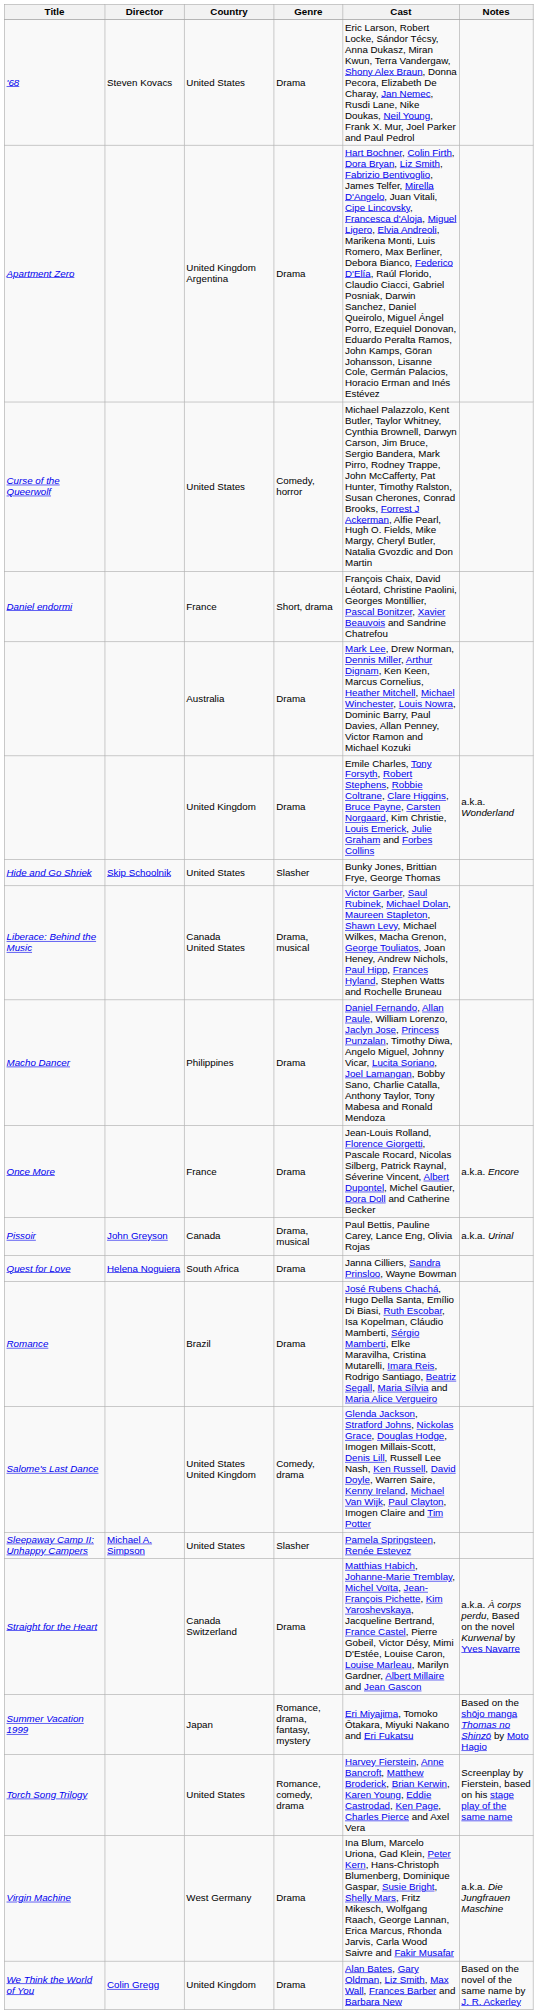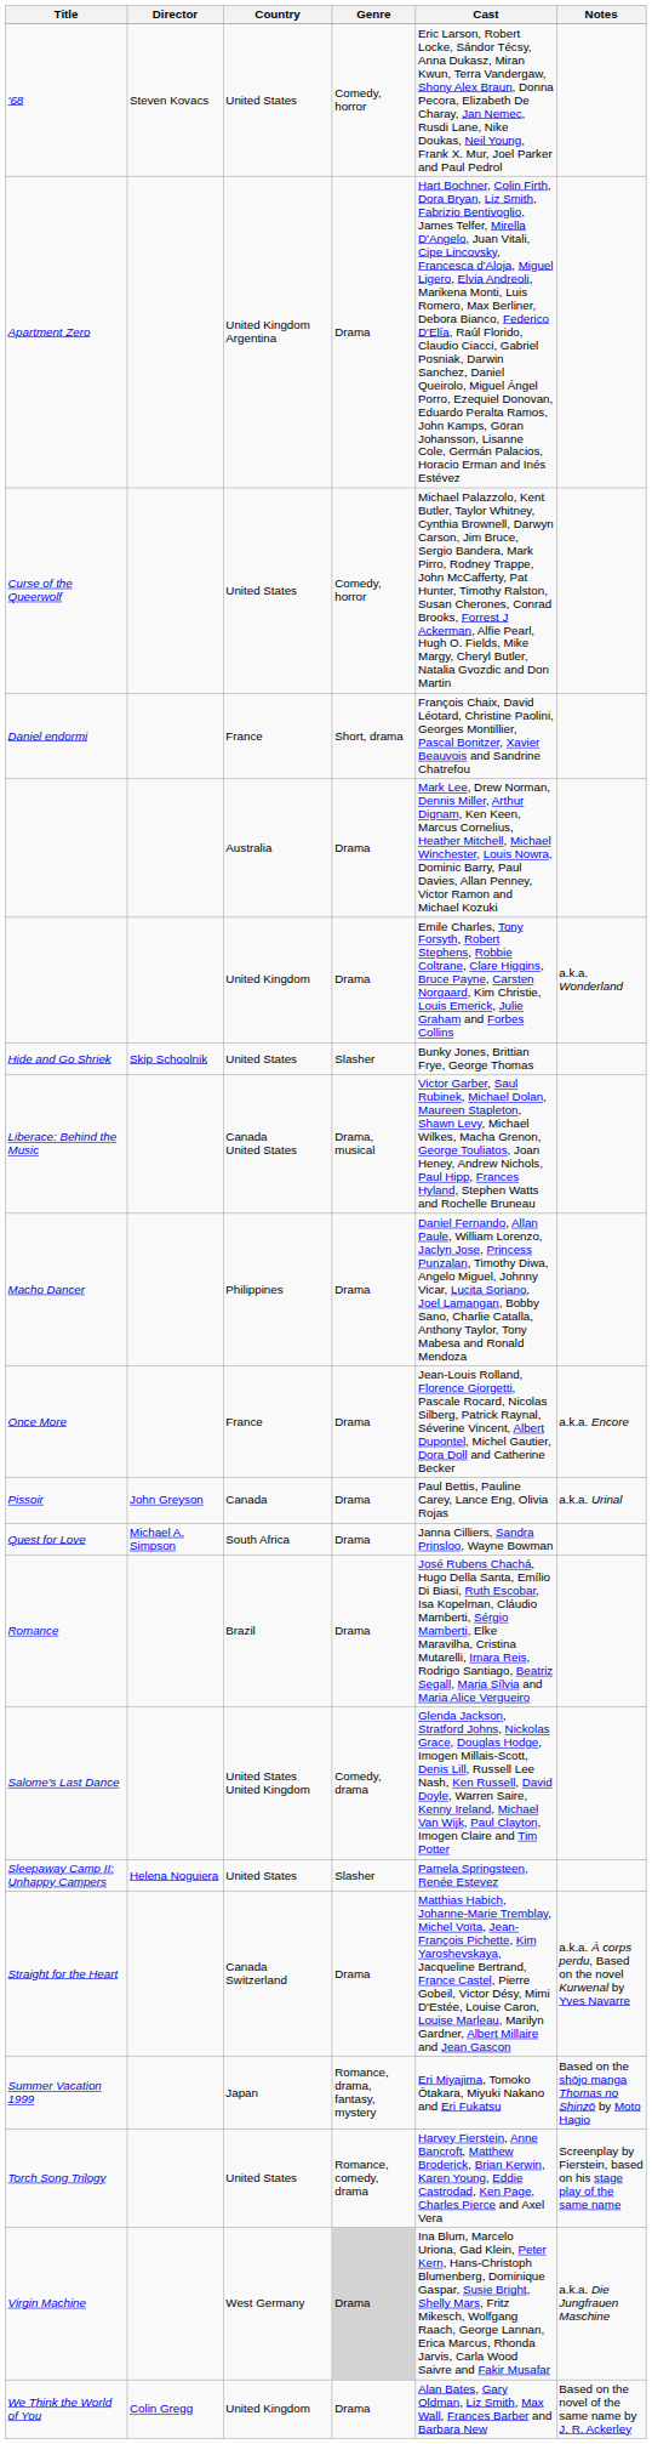 <table class="wikitable sortable">
 <tr>
 <th width="19%">Title</th>
 <th width="15%">Director</th>
 <th width="17%">Country</th>
 <th width="13%">Genre</th>
 <th width="22%">Cast</th>
 <th width="36%">Notes</th>
 </tr>
 <tr valign="top">
 </tr>
 <tr>
 <td><em><a href='#'>'68</a></em></td>
 <td>Steven Kovacs</td>
 <td>United States</td>
-<td>Drama</td>
+<td>Comedy, horror</td>
 <td>Eric Larson, Robert Locke, Sándor Técsy, Anna Dukasz, Miran Kwun, Terra Vandergaw, <a href='#'>Shony Alex Braun</a>, Donna Pecora, Elizabeth De Charay, <a href='#'>Jan Nemec</a>, Rusdi Lane, Nike Doukas, <a href='#'>Neil Young</a>, Frank X. Mur, Joel Parker and Paul Pedrol</td>
 <td></td>
 </tr>
 <tr>
 <td><em><a href='#'>Apartment Zero</a></em></td>
 <td></td>
 <td>United Kingdom<br>Argentina</td>
 <td>Drama</td>
 <td><a href='#'>Hart Bochner</a>, <a href='#'>Colin Firth</a>, <a href='#'>Dora Bryan</a>, <a href='#'>Liz Smith</a>, <a href='#'>Fabrizio Bentivoglio</a>, James Telfer, <a href='#'>Mirella D'Angelo</a>, Juan Vitali, <a href='#'>Cipe Lincovsky</a>, <a href='#'>Francesca d'Aloja</a>, <a href='#'>Miguel Ligero</a>, <a href='#'>Elvia Andreoli</a>, Marikena Monti, Luis Romero, Max Berliner, Debora Bianco, <a href='#'>Federico D'Elía</a>, Raúl Florido, Claudio Ciacci, Gabriel Posniak, Darwin Sanchez, Daniel Queirolo, Miguel Ángel Porro, Ezequiel Donovan, Eduardo Peralta Ramos, John Kamps, Göran Johansson, Lisanne Cole, Germán Palacios, Horacio Erman and Inés Estévez</td>
 <td></td>
 </tr>
 <tr>
 <td><em><a href='#'>Curse of the Queerwolf</a></em></td>
 <td></td>
 <td>United States</td>
 <td>Comedy, horror</td>
 <td>Michael Palazzolo, Kent Butler, Taylor Whitney, Cynthia Brownell, Darwyn Carson, Jim Bruce, Sergio Bandera, Mark Pirro, Rodney Trappe, John McCafferty, Pat Hunter, Timothy Ralston, Susan Cherones, Conrad Brooks, <a href='#'>Forrest J Ackerman</a>, Alfie Pearl, Hugh O. Fields, Mike Margy, Cheryl Butler, Natalia Gvozdic and Don Martin</td>
 <td></td>
 </tr>
 <tr>
 <td><em><a href='#'>Daniel endormi</a></em></td>
 <td></td>
 <td>France</td>
 <td>Short, drama</td>
 <td>François Chaix, David Léotard, Christine Paolini, Georges Montillier, <a href='#'>Pascal Bonitzer</a>, <a href='#'>Xavier Beauvois</a> and Sandrine Chatrefou</td>
 <td></td>
 </tr>
 <tr>
 <td></td>
 <td></td>
 <td>Australia</td>
 <td>Drama</td>
 <td><a href='#'>Mark Lee</a>, Drew Norman, <a href='#'>Dennis Miller</a>, <a href='#'>Arthur Dignam</a>, Ken Keen, Marcus Cornelius, <a href='#'>Heather Mitchell</a>, <a href='#'>Michael Winchester</a>, <a href='#'>Louis Nowra</a>, Dominic Barry, Paul Davies, Allan Penney, Victor Ramon and Michael Kozuki</td>
 <td></td>
 </tr>
 <tr>
 <td></td>
 <td></td>
 <td>United Kingdom</td>
 <td>Drama</td>
 <td>Emile Charles, <a href='#'>Tony Forsyth</a>, <a href='#'>Robert Stephens</a>, <a href='#'>Robbie Coltrane</a>, <a href='#'>Clare Higgins</a>, <a href='#'>Bruce Payne</a>, <a href='#'>Carsten Norgaard</a>, Kim Christie, <a href='#'>Louis Emerick</a>, <a href='#'>Julie Graham</a> and <a href='#'>Forbes Collins</a></td>
 <td>a.k.a. <em>Wonderland</em></td>
 </tr>
 <tr>
 <td><em><a href='#'>Hide and Go Shriek</a></em></td>
 <td><a href='#'>Skip Schoolnik</a></td>
 <td>United States</td>
 <td>Slasher</td>
 <td>Bunky Jones, Brittian Frye, George Thomas</td>
 <td></td>
 </tr>
 <tr>
 <td><em><a href='#'>Liberace: Behind the Music</a></em></td>
 <td></td>
 <td>Canada<br>United States</td>
 <td>Drama, musical</td>
 <td><a href='#'>Victor Garber</a>, <a href='#'>Saul Rubinek</a>, <a href='#'>Michael Dolan</a>, <a href='#'>Maureen Stapleton</a>, <a href='#'>Shawn Levy</a>, Michael Wilkes, Macha Grenon, <a href='#'>George Touliatos</a>, Joan Heney, Andrew Nichols, <a href='#'>Paul Hipp</a>, <a href='#'>Frances Hyland</a>, Stephen Watts and Rochelle Bruneau</td>
 <td></td>
 </tr>
 <tr>
 <td><em><a href='#'>Macho Dancer</a></em></td>
 <td></td>
 <td>Philippines</td>
 <td>Drama</td>
 <td><a href='#'>Daniel Fernando</a>, <a href='#'>Allan Paule</a>, William Lorenzo, <a href='#'>Jaclyn Jose</a>, <a href='#'>Princess Punzalan</a>, Timothy Diwa, Angelo Miguel, Johnny Vicar, <a href='#'>Lucita Soriano</a>, <a href='#'>Joel Lamangan</a>, Bobby Sano, Charlie Catalla, Anthony Taylor, Tony Mabesa and Ronald Mendoza</td>
 <td></td>
 </tr>
 <tr>
 <td><em><a href='#'>Once More</a></em></td>
 <td></td>
 <td>France</td>
 <td>Drama</td>
 <td>Jean-Louis Rolland, <a href='#'>Florence Giorgetti</a>, Pascale Rocard, Nicolas Silberg, Patrick Raynal, Séverine Vincent, <a href='#'>Albert Dupontel</a>, Michel Gautier, <a href='#'>Dora Doll</a> and Catherine Becker</td>
 <td>a.k.a. <em>Encore</em></td>
 </tr>
 <tr>
 <td><em><a href='#'>Pissoir</a></em></td>
 <td><a href='#'>John Greyson</a></td>
 <td>Canada</td>
-<td>Drama, musical</td>
+<td>Drama</td>
 <td>Paul Bettis, Pauline Carey, Lance Eng, Olivia Rojas</td>
 <td>a.k.a. <em>Urinal</em></td>
 </tr>
 <tr>
 <td><em><a href='#'>Quest for Love</a></em></td>
-<td><a href='#'>Helena Noguiera</a></td>
+<td><a href='#'>Michael A. Simpson</a></td>
 <td>South Africa</td>
 <td>Drama</td>
 <td>Janna Cilliers, <a href='#'>Sandra Prinsloo</a>, Wayne Bowman</td>
 <td></td>
 </tr>
 <tr>
 <td><em><a href='#'>Romance</a></em></td>
 <td></td>
 <td>Brazil</td>
 <td>Drama</td>
 <td><a href='#'>José Rubens Chachá</a>, Hugo Della Santa, Emílio Di Biasi, <a href='#'>Ruth Escobar</a>, Isa Kopelman, Cláudio Mamberti, <a href='#'>Sérgio Mamberti</a>, Elke Maravilha, Cristina Mutarelli, <a href='#'>Imara Reis</a>, Rodrigo Santiago, <a href='#'>Beatriz Segall</a>, <a href='#'>Maria Sílvia</a> and <a href='#'>Maria Alice Vergueiro</a></td>
 <td></td>
 </tr>
 <tr>
 <td><em><a href='#'>Salome's Last Dance</a></em></td>
 <td></td>
 <td>United States<br>United Kingdom</td>
 <td>Comedy, drama</td>
 <td><a href='#'>Glenda Jackson</a>, <a href='#'>Stratford Johns</a>, <a href='#'>Nickolas Grace</a>, <a href='#'>Douglas Hodge</a>, Imogen Millais-Scott, <a href='#'>Denis Lill</a>, Russell Lee Nash, <a href='#'>Ken Russell</a>, <a href='#'>David Doyle</a>, Warren Saire, <a href='#'>Kenny Ireland</a>, <a href='#'>Michael Van Wijk</a>, <a href='#'>Paul Clayton</a>, Imogen Claire and <a href='#'>Tim Potter</a></td>
 <td></td>
 </tr>
 <tr>
 <td><em><a href='#'>Sleepaway Camp II: Unhappy Campers</a></em></td>
-<td><a href='#'>Michael A. Simpson</a></td>
+<td><a href='#'>Helena Noguiera</a></td>
 <td>United States</td>
 <td>Slasher</td>
 <td><a href='#'>Pamela Springsteen</a>, <a href='#'>Renée Estevez</a></td>
 <td></td>
 </tr>
 <tr>
 <td><em><a href='#'>Straight for the Heart</a></em></td>
 <td></td>
 <td>Canada<br>Switzerland</td>
 <td>Drama</td>
 <td><a href='#'>Matthias Habich</a>, <a href='#'>Johanne-Marie Tremblay</a>, <a href='#'>Michel Voïta</a>, <a href='#'>Jean-François Pichette</a>, <a href='#'>Kim Yaroshevskaya</a>, Jacqueline Bertrand, <a href='#'>France Castel</a>, Pierre Gobeil, Victor Désy, Mimi D'Estée, Louise Caron, <a href='#'>Louise Marleau</a>, Marilyn Gardner, <a href='#'>Albert Millaire</a> and <a href='#'>Jean Gascon</a></td>
 <td>a.k.a. <em>À corps perdu</em>, Based on the novel <em>Kurwenal</em> by <a href='#'>Yves Navarre</a></td>
 </tr>
 <tr>
 <td><em><a href='#'>Summer Vacation 1999</a></em></td>
 <td></td>
 <td>Japan</td>
 <td>Romance, drama, fantasy, mystery</td>
 <td><a href='#'>Eri Miyajima</a>, Tomoko Ōtakara, Miyuki Nakano and <a href='#'>Eri Fukatsu</a></td>
 <td>Based on the <a href='#'>shōjo manga</a> <em><a href='#'>Thomas no Shinzō</a></em> by <a href='#'>Moto Hagio</a></td>
 </tr>
 <tr>
 <td><em><a href='#'>Torch Song Trilogy</a></em></td>
 <td></td>
 <td>United States</td>
 <td>Romance, comedy, drama</td>
 <td><a href='#'>Harvey Fierstein</a>, <a href='#'>Anne Bancroft</a>, <a href='#'>Matthew Broderick</a>, <a href='#'>Brian Kerwin</a>, <a href='#'>Karen Young</a>, <a href='#'>Eddie Castrodad</a>, <a href='#'>Ken Page</a>, <a href='#'>Charles Pierce</a> and Axel Vera</td>
 <td>Screenplay by Fierstein, based on his <a href='#'>stage play of the same name</a></td>
 </tr>
 <tr>
 <td><em><a href='#'>Virgin Machine</a></em></td>
 <td></td>
 <td>West Germany</td>
-<td>Drama</td>
+<td style="background: lightgrey;">Drama</td>
 <td>Ina Blum, Marcelo Uriona, Gad Klein, <a href='#'>Peter Kern</a>, Hans-Christoph Blumenberg, Dominique Gaspar, <a href='#'>Susie Bright</a>, <a href='#'>Shelly Mars</a>, Fritz Mikesch, Wolfgang Raach, George Lannan, Erica Marcus, Rhonda Jarvis, Carla Wood Saivre and <a href='#'>Fakir Musafar</a></td>
 <td>a.k.a. <em>Die Jungfrauen Maschine</em></td>
 </tr>
 <tr>
 <td><em><a href='#'>We Think the World of You</a></em></td>
 <td><a href='#'>Colin Gregg</a></td>
 <td>United Kingdom</td>
 <td>Drama</td>
 <td><a href='#'>Alan Bates</a>, <a href='#'>Gary Oldman</a>, <a href='#'>Liz Smith</a>, <a href='#'>Max Wall</a>, <a href='#'>Frances Barber</a> and <a href='#'>Barbara New</a></td>
 <td>Based on the novel of the same name by <a href='#'>J. R. Ackerley</a></td>
 </tr>
 </table>
